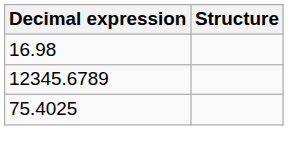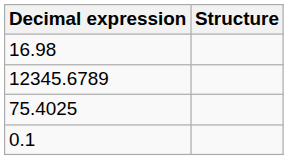 <table class="wikitable">
 <tr>
 <th>Decimal expression</th>
 <th>Structure</th>
 </tr>
 <tr>
 <td>16.98</td>
 <td></td>
 </tr>
 <tr>
 <td>12345.6789</td>
 <td></td>
 </tr>
 <tr>
 <td>75.4025</td>
 <td></td>
 </tr>
+<tr>
+<td>0.1</td>
+<td></td>
+</tr>
 </table>
